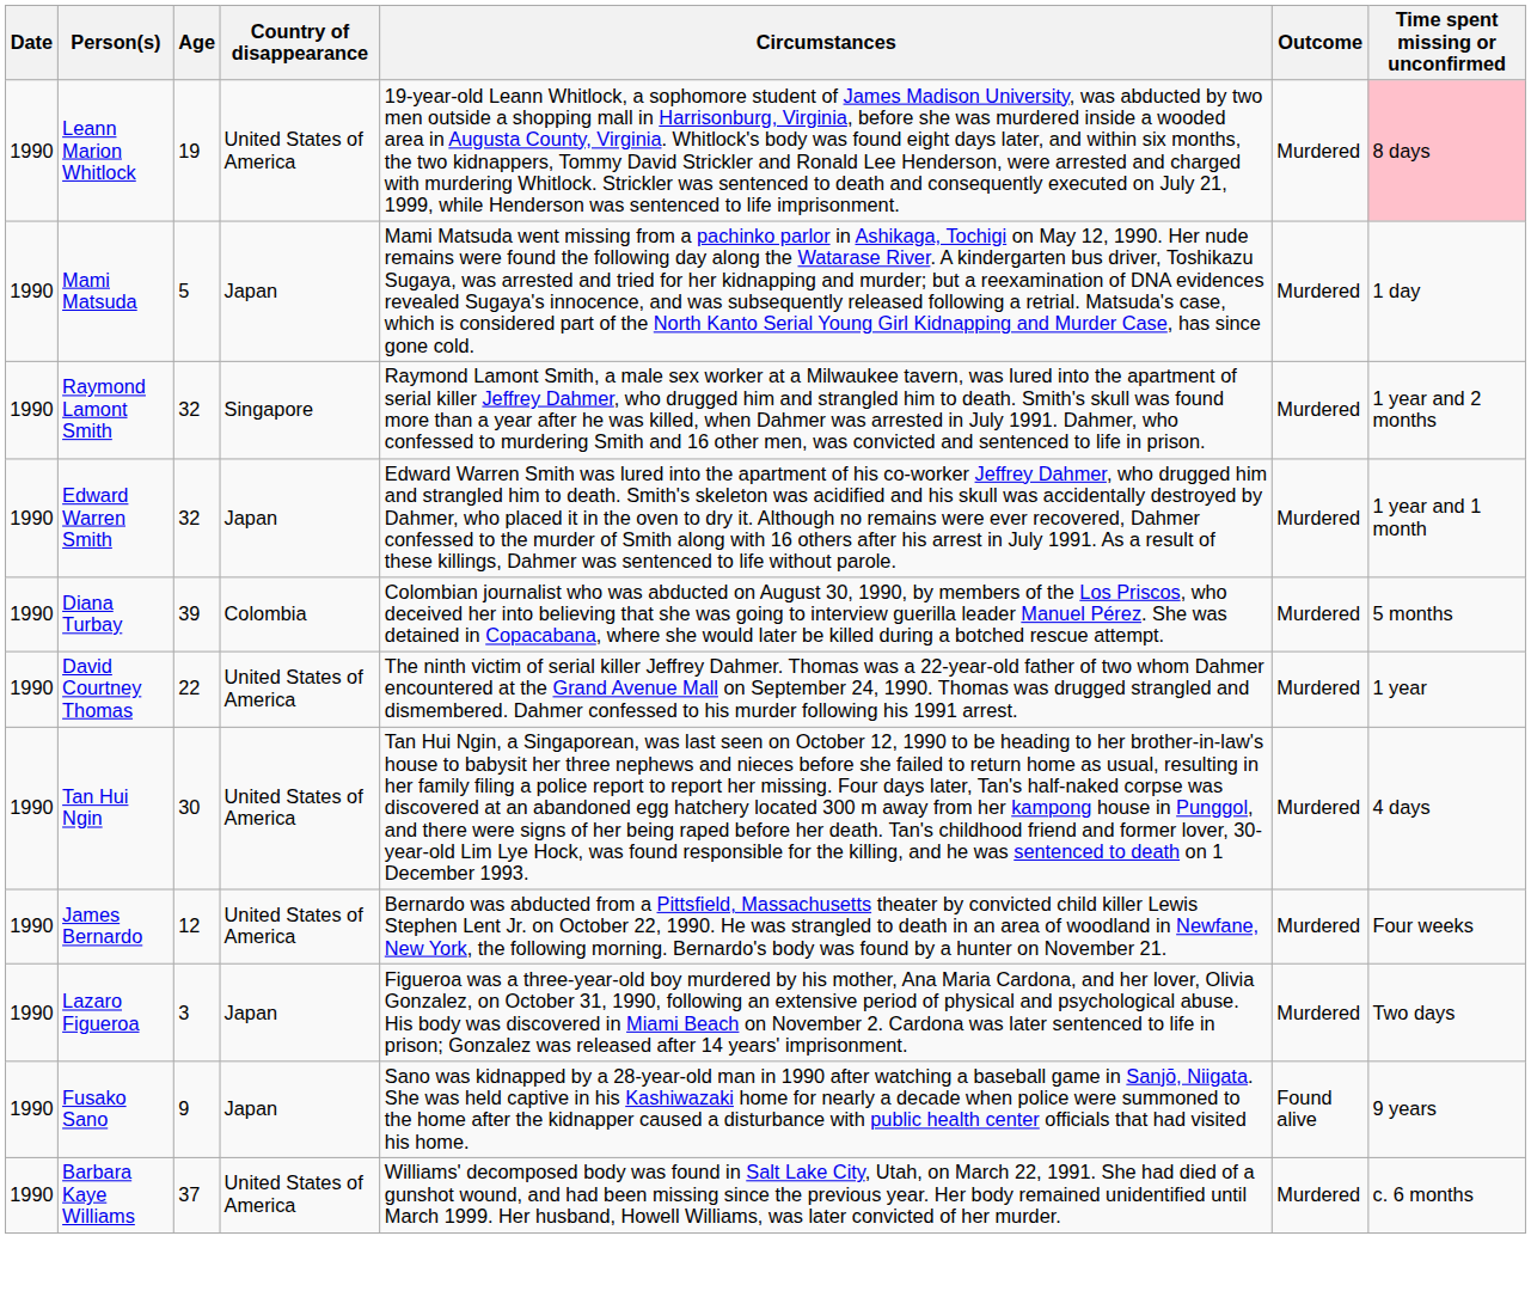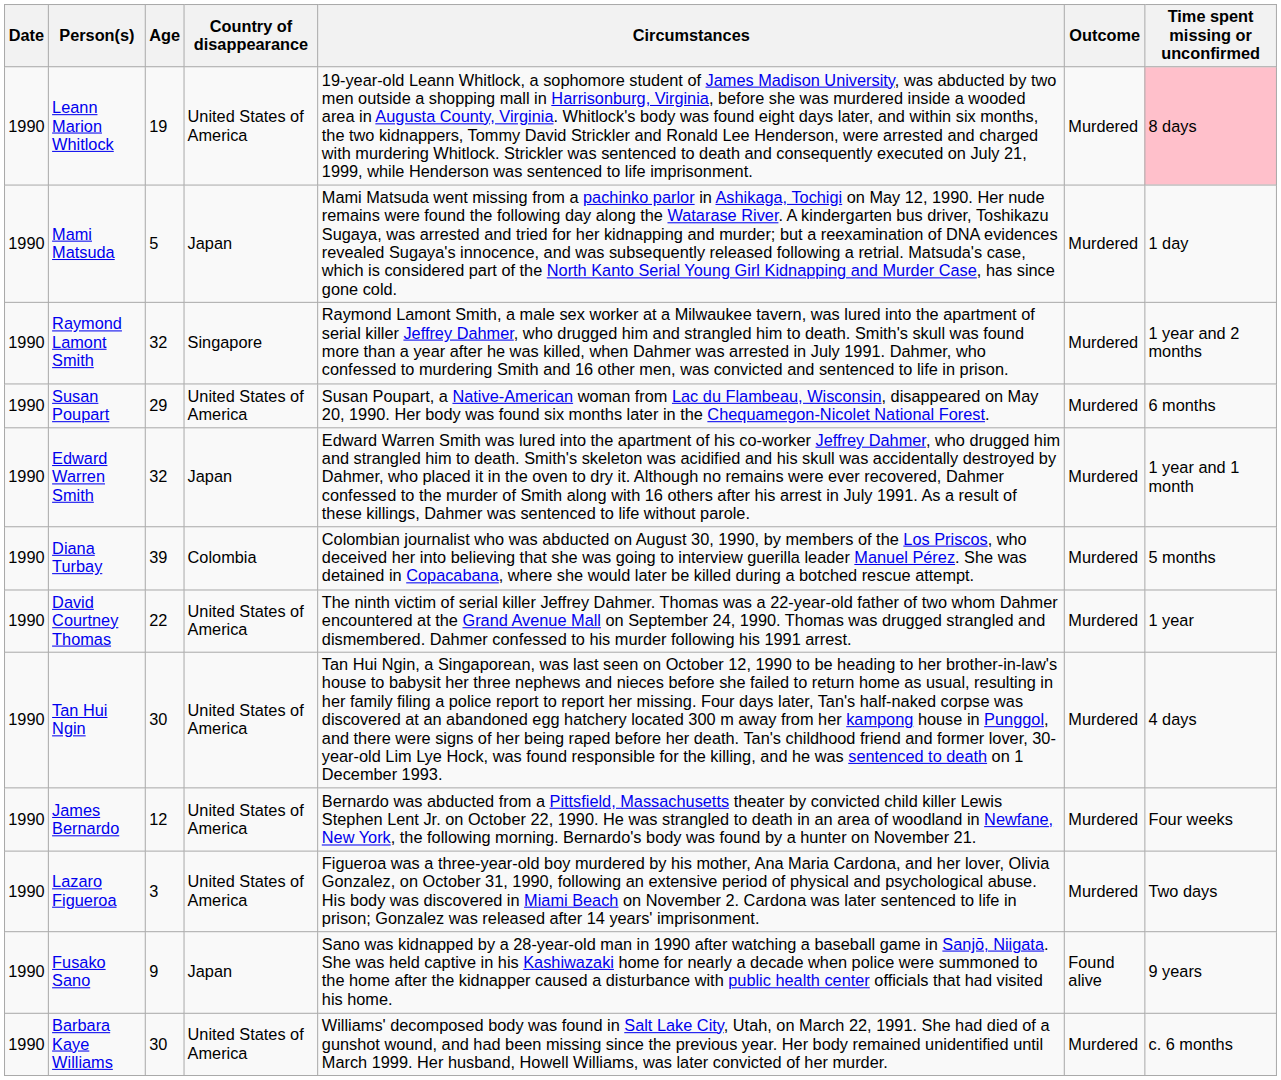 <table class="wikitable sortable zebra">
 <tr>
 <th data-sort-type="isoDate">Date</th>
 <th data-sort-type="text">Person(s)</th>
 <th data-sort-type="number">Age</th>
 <th>Country of disappearance</th>
 <th class="unsortable">Circumstances</th>
 <th data-sort-type="text">Outcome</th>
 <th data-sort-type="value">Time spent missing or unconfirmed</th>
 </tr>
 <tr>
 <td>1990</td>
 <td><a href='#'>Leann Marion Whitlock</a></td>
 <td data-sort-value="019">19</td>
 <td>United States of America</td>
 <td>19-year-old Leann Whitlock, a sophomore student of <a href='#'>James Madison University</a>, was abducted by two men outside a shopping mall in <a href='#'>Harrisonburg, Virginia</a>, before she was murdered inside a wooded area in <a href='#'>Augusta County, Virginia</a>. Whitlock's body was found eight days later, and within six months, the two kidnappers, Tommy David Strickler and Ronald Lee Henderson, were arrested and charged with murdering Whitlock. Strickler was sentenced to death and consequently executed on July 21, 1999, while Henderson was sentenced to life imprisonment.</td>
 <td>Murdered</td>
 <td style="background: pink;">8 days</td>
 </tr>
 <tr>
 <td>1990</td>
 <td><a href='#'>Mami Matsuda</a></td>
 <td data-sort-value="004">5</td>
 <td>Japan</td>
 <td>Mami Matsuda went missing from a <a href='#'>pachinko parlor</a> in <a href='#'>Ashikaga, Tochigi</a> on May 12, 1990. Her nude remains were found the following day along the <a href='#'>Watarase River</a>. A kindergarten bus driver, Toshikazu Sugaya, was arrested and tried for her kidnapping and murder; but a reexamination of DNA evidences revealed Sugaya's innocence, and was subsequently released following a retrial. Matsuda's case, which is considered part of the <a href='#'>North Kanto Serial Young Girl Kidnapping and Murder Case</a>, has since gone cold.</td>
 <td>Murdered</td>
 <td>1 day</td>
 </tr>
 <tr>
 <td data-sort-value="1990-05-20">1990</td>
 <td><a href='#'>Raymond Lamont Smith</a></td>
 <td data-sort-value="032">32</td>
 <td>Singapore</td>
 <td>Raymond Lamont Smith, a male sex worker at a Milwaukee tavern, was lured into the apartment of serial killer <a href='#'>Jeffrey Dahmer</a>, who drugged him and strangled him to death. Smith's skull was found more than a year after he was killed, when Dahmer was arrested in July 1991. Dahmer, who confessed to murdering Smith and 16 other men, was convicted and sentenced to life in prison.</td>
 <td>Murdered</td>
 <td>1 year and 2 months</td>
+</tr>
+<tr>
+<td data-sort-value="1990-05-20">1990</td>
+<td><a href='#'>Susan Poupart</a></td>
+<td data-sort-value="029">29</td>
+<td>United States of America</td>
+<td>Susan Poupart, a <a href='#'>Native-American</a> woman from <a href='#'>Lac du Flambeau, Wisconsin</a>, disappeared on May 20, 1990. Her body was found six months later in the <a href='#'>Chequamegon-Nicolet National Forest</a>.</td>
+<td>Murdered</td>
+<td>6 months</td>
 </tr>
 <tr>
 <td data-sort-value="1990-06-14">1990</td>
 <td><a href='#'>Edward Warren Smith</a></td>
 <td data-sort-value="032">32</td>
 <td>Japan</td>
 <td>Edward Warren Smith was lured into the apartment of his co-worker <a href='#'>Jeffrey Dahmer</a>, who drugged him and strangled him to death. Smith's skeleton was acidified and his skull was accidentally destroyed by Dahmer, who placed it in the oven to dry it. Although no remains were ever recovered, Dahmer confessed to the murder of Smith along with 16 others after his arrest in July 1991. As a result of these killings, Dahmer was sentenced to life without parole.</td>
 <td>Murdered</td>
 <td>1 year and 1 month</td>
 </tr>
 <tr>
 <td>1990</td>
 <td><a href='#'>Diana Turbay</a></td>
 <td data-sort-value="039">39</td>
 <td>Colombia</td>
 <td>Colombian journalist who was abducted on August 30, 1990, by members of the <a href='#'>Los Priscos</a>, who deceived her into believing that she was going to interview guerilla leader <a href='#'>Manuel Pérez</a>. She was detained in <a href='#'>Copacabana</a>, where she would later be killed during a botched rescue attempt.</td>
 <td>Murdered</td>
 <td>5 months</td>
 </tr>
 <tr>
 <td>1990</td>
 <td><a href='#'>David Courtney Thomas</a></td>
 <td data-sort-value="022">22</td>
 <td>United States of America</td>
 <td>The ninth victim of serial killer Jeffrey Dahmer. Thomas was a 22-year-old father of two whom Dahmer encountered at the <a href='#'>Grand Avenue Mall</a> on September 24, 1990. Thomas was drugged strangled and dismembered. Dahmer confessed to his murder following his 1991 arrest.</td>
 <td>Murdered</td>
 <td>1 year</td>
 </tr>
 <tr>
 <td>1990</td>
 <td><a href='#'>Tan Hui Ngin</a></td>
 <td data-sort-value="030">30</td>
 <td>United States of America</td>
 <td>Tan Hui Ngin, a Singaporean, was last seen on October 12, 1990 to be heading to her brother-in-law's house to babysit her three nephews and nieces before she failed to return home as usual, resulting in her family filing a police report to report her missing. Four days later, Tan's half-naked corpse was discovered at an abandoned egg hatchery located 300 m away from her <a href='#'>kampong</a> house in <a href='#'>Punggol</a>, and there were signs of her being raped before her death. Tan's childhood friend and former lover, 30-year-old Lim Lye Hock, was found responsible for the killing, and he was <a href='#'>sentenced to death</a> on 1 December 1993.</td>
 <td>Murdered</td>
 <td>4 days</td>
 </tr>
 <tr>
 <td data-sort-value="1990-10-22">1990</td>
 <td><a href='#'>James Bernardo</a></td>
 <td data-sort-value="012">12</td>
 <td>United States of America</td>
 <td>Bernardo was abducted from a <a href='#'>Pittsfield, Massachusetts</a> theater by convicted child killer Lewis Stephen Lent Jr. on October 22, 1990. He was strangled to death in an area of woodland in <a href='#'>Newfane, New York</a>, the following morning. Bernardo's body was found by a hunter on November 21.</td>
 <td>Murdered</td>
 <td>Four weeks</td>
 </tr>
 <tr>
 <td data-sort-value="1990-10-31">1990</td>
 <td><a href='#'>Lazaro Figueroa</a></td>
 <td data-sort-value="003">3</td>
-<td>Japan</td>
+<td>United States of America</td>
 <td>Figueroa was a three-year-old boy murdered by his mother, Ana Maria Cardona, and her lover, Olivia Gonzalez, on October 31, 1990, following an extensive period of physical and psychological abuse. His body was discovered in <a href='#'>Miami Beach</a> on November 2. Cardona was later sentenced to life in prison; Gonzalez was released after 14 years' imprisonment.</td>
 <td>Murdered</td>
 <td>Two days</td>
 </tr>
 <tr>
 <td>1990</td>
 <td><a href='#'>Fusako Sano</a></td>
 <td data-sort-value="009">9</td>
 <td>Japan</td>
 <td>Sano was kidnapped by a 28-year-old man in 1990 after watching a baseball game in <a href='#'>Sanjō, Niigata</a>. She was held captive in his <a href='#'>Kashiwazaki</a> home for nearly a decade when police were summoned to the home after the kidnapper caused a disturbance with <a href='#'>public health center</a> officials that had visited his home.</td>
 <td>Found alive</td>
 <td>9 years</td>
 </tr>
 <tr>
 <td data-sort-value="1990-12-31">1990</td>
 <td><a href='#'>Barbara Kaye Williams</a></td>
-<td data-sort-value="030">37</td>
+<td data-sort-value="030">30</td>
 <td>United States of America</td>
 <td>Williams' decomposed body was found in <a href='#'>Salt Lake City</a>, Utah, on March 22, 1991. She had died of a gunshot wound, and had been missing since the previous year. Her body remained unidentified until March 1999. Her husband, Howell Williams, was later convicted of her murder.</td>
 <td>Murdered</td>
 <td>c. 6 months</td>
 </tr>
 <tr>
 </tr>
 </table>
